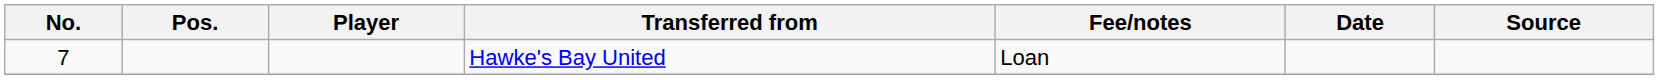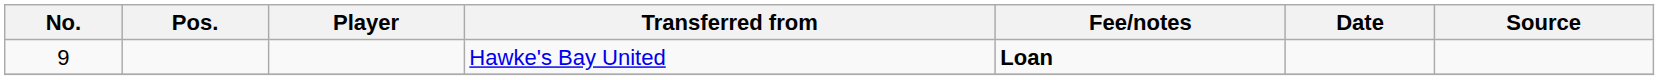 <table class="wikitable sortable" style="width:90%; text-align:center; font-size:95%; text-align:left;">
 <tr>
 <th>No.</th>
 <th>Pos.</th>
 <th>Player</th>
 <th>Transferred from</th>
 <th>Fee/notes</th>
 <th>Date</th>
 <th>Source</th>
 </tr>
 <tr>
-<td align=center>7</td>
+<td align=center>9</td>
 <td align=center></td>
 <td></td>
 <td> <a href='#'>Hawke's Bay United</a></td>
-<td>Loan</td>
+<td><strong>Loan</strong></td>
 <td></td>
 <td></td>
 </tr>
 <tr>
 </tr>
 </table>
